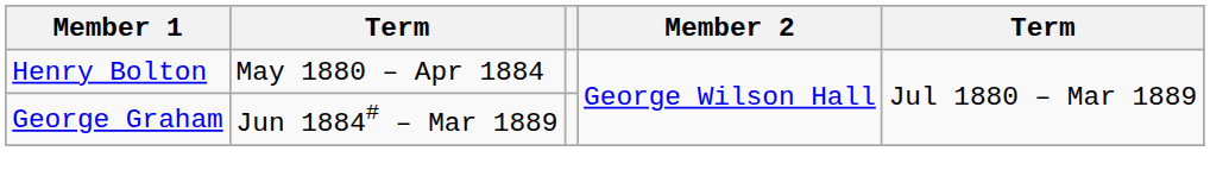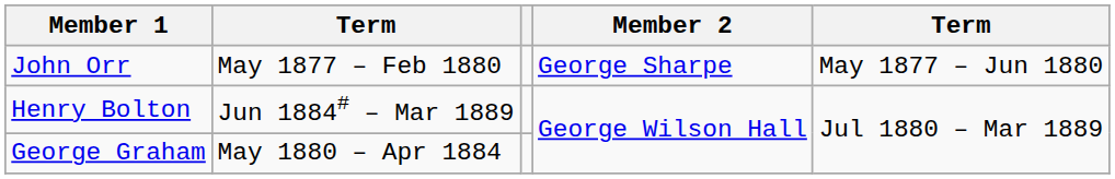 <table class="wikitable">
 <tr>
 <th>Member 1</th>
 <th>Term</th>
 <th></th>
 <th>Member 2</th>
 <th>Term</th>
 </tr>
 <tr>
+<td><a href='#'>John Orr</a></td>
+<td>May 1877 – Feb 1880</td>
+<td></td>
+<td><a href='#'>George Sharpe</a></td>
+<td>May 1877 – Jun 1880</td>
+</tr>
+<tr>
 <td><a href='#'>Henry Bolton</a></td>
-<td>May 1880 – Apr 1884</td>
+<td>Jun 1884<sup>#</sup> – Mar 1889</td>
 <td></td>
 <td rowspan = "2"><a href='#'>George Wilson Hall</a></td>
 <td rowspan = "2">Jul 1880 – Mar 1889</td>
 </tr>
 <tr>
 <td><a href='#'>George Graham</a></td>
-<td>Jun 1884<sup>#</sup> – Mar 1889</td>
+<td>May 1880 – Apr 1884</td>
 <td></td>
 </tr>
 </table>
